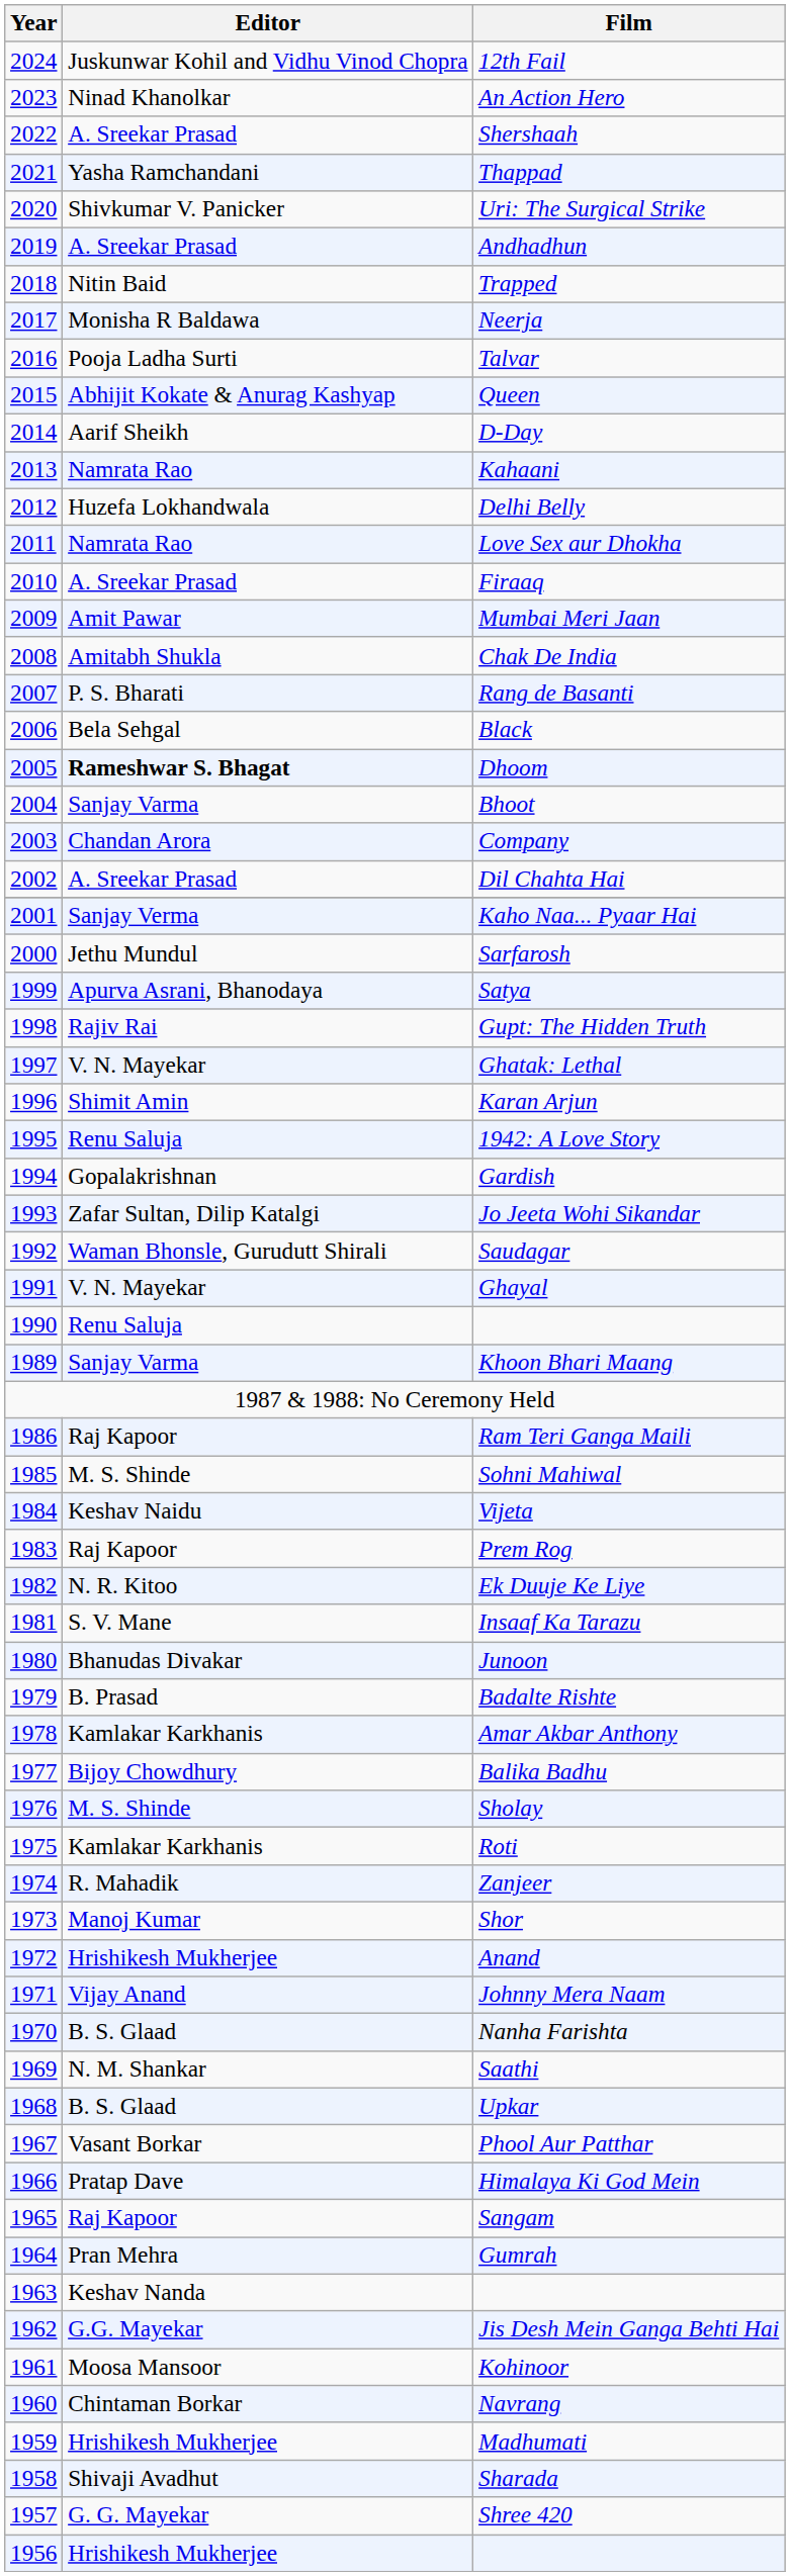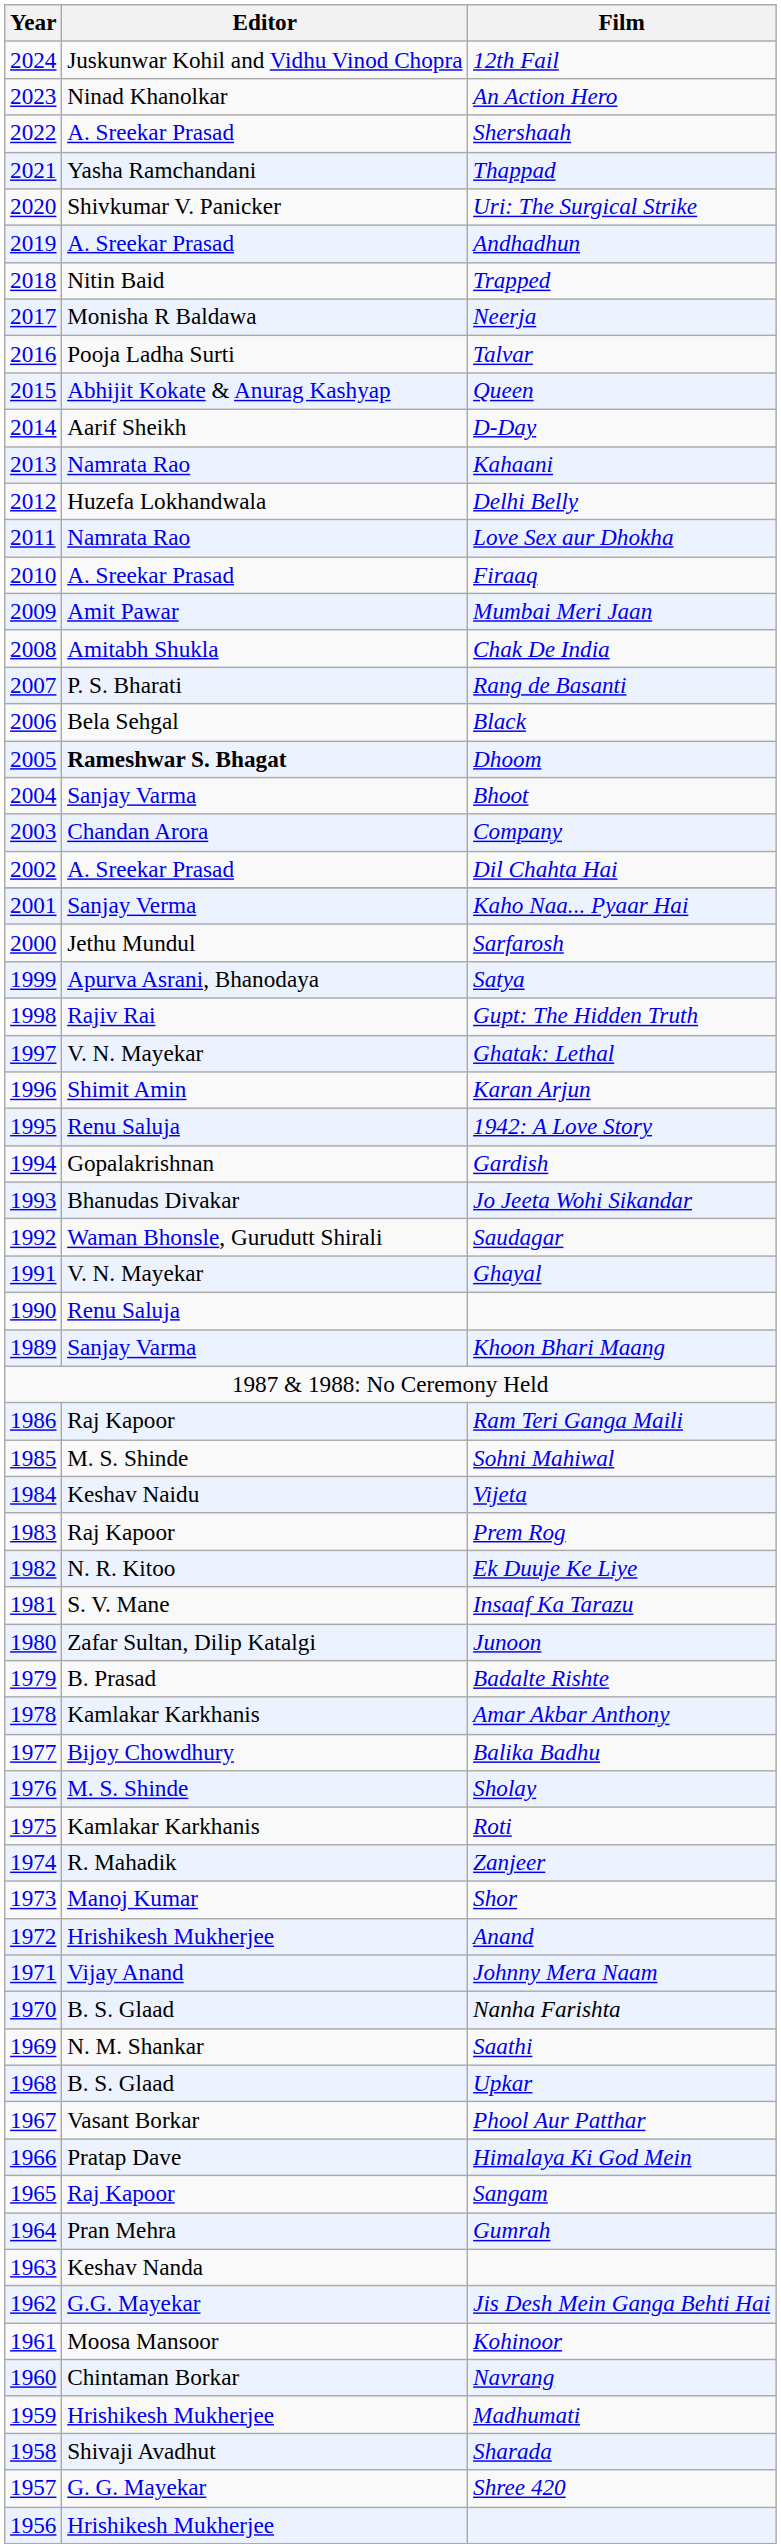 <table class="wikitable">
 <tr>
 <th>Year</th>
 <th>Editor</th>
 <th>Film</th>
 </tr>
 <tr>
 <td><a href='#'>2024</a></td>
 <td>Juskunwar Kohil and <a href='#'>Vidhu Vinod Chopra</a></td>
 <td><em><a href='#'>12th Fail</a></em></td>
 </tr>
 <tr>
 <td><a href='#'>2023</a></td>
 <td>Ninad Khanolkar</td>
 <td><em><a href='#'>An Action Hero</a></em></td>
 </tr>
 <tr>
 <td><a href='#'>2022</a></td>
 <td><a href='#'>A. Sreekar Prasad</a></td>
 <td><em><a href='#'>Shershaah</a></em></td>
 </tr>
 <tr bgcolor=#edf3fe>
 <td><a href='#'>2021</a></td>
 <td>Yasha Ramchandani</td>
 <td><em><a href='#'>Thappad</a></em></td>
 </tr>
 <tr>
 <td><a href='#'>2020</a></td>
 <td>Shivkumar V. Panicker</td>
 <td><em><a href='#'>Uri: The Surgical Strike</a></em></td>
 </tr>
 <tr bgcolor=#edf3fe>
 <td><a href='#'>2019</a></td>
 <td><a href='#'>A. Sreekar Prasad</a></td>
 <td><em><a href='#'>Andhadhun</a></em></td>
 </tr>
 <tr>
 <td><a href='#'>2018</a></td>
 <td>Nitin Baid</td>
 <td><em><a href='#'>Trapped</a></em></td>
 </tr>
 <tr bgcolor=#edf3fe>
 <td><a href='#'>2017</a></td>
 <td>Monisha R Baldawa</td>
 <td><em><a href='#'>Neerja</a></em></td>
 </tr>
 <tr>
 <td><a href='#'>2016</a></td>
 <td>Pooja Ladha Surti</td>
 <td><em><a href='#'>Talvar</a></em></td>
 </tr>
 <tr bgcolor=#edf3fe>
 <td><a href='#'>2015</a></td>
 <td><a href='#'>Abhijit Kokate</a> & <a href='#'>Anurag Kashyap</a></td>
 <td><em><a href='#'>Queen</a></em></td>
 </tr>
 <tr>
 <td><a href='#'>2014</a></td>
 <td>Aarif Sheikh</td>
 <td><em><a href='#'>D-Day</a></em></td>
 </tr>
 <tr bgcolor=#edf3fe>
 <td><a href='#'>2013</a></td>
 <td><a href='#'>Namrata Rao</a></td>
 <td><em><a href='#'>Kahaani</a></em></td>
 </tr>
 <tr>
 <td><a href='#'>2012</a></td>
 <td>Huzefa Lokhandwala</td>
 <td><em><a href='#'>Delhi Belly</a></em></td>
 </tr>
 <tr bgcolor=#edf3fe>
 <td><a href='#'>2011</a></td>
 <td><a href='#'>Namrata Rao</a></td>
 <td><em><a href='#'>Love Sex aur Dhokha</a></em></td>
 </tr>
 <tr>
 <td><a href='#'>2010</a></td>
 <td><a href='#'>A. Sreekar Prasad</a></td>
 <td><em><a href='#'>Firaaq</a></em></td>
 </tr>
 <tr bgcolor=#edf3fe>
 <td><a href='#'>2009</a></td>
 <td><a href='#'>Amit Pawar</a></td>
 <td><em><a href='#'>Mumbai Meri Jaan</a></em></td>
 </tr>
 <tr>
 <td><a href='#'>2008</a></td>
 <td><a href='#'>Amitabh Shukla</a></td>
 <td><em><a href='#'>Chak De India</a></em></td>
 </tr>
 <tr bgcolor=#edf3fe>
 <td><a href='#'>2007</a></td>
 <td>P. S. Bharati</td>
 <td><em><a href='#'>Rang de Basanti</a></em></td>
 </tr>
 <tr>
 <td><a href='#'>2006</a></td>
 <td>Bela Sehgal</td>
 <td><em><a href='#'>Black</a></em></td>
 </tr>
 <tr bgcolor=#edf3fe>
 <td><a href='#'>2005</a></td>
 <td><strong>Rameshwar S. Bhagat</strong></td>
 <td><em><a href='#'>Dhoom</a></em></td>
 </tr>
 <tr>
 <td><a href='#'>2004</a></td>
 <td><a href='#'>Sanjay Varma</a></td>
 <td><em><a href='#'>Bhoot</a></em></td>
 </tr>
 <tr bgcolor=#edf3fe>
 <td><a href='#'>2003</a></td>
 <td><a href='#'>Chandan Arora</a></td>
 <td><em><a href='#'>Company</a></em></td>
 </tr>
 <tr>
 <td><a href='#'>2002</a></td>
 <td><a href='#'>A. Sreekar Prasad</a></td>
 <td><em><a href='#'>Dil Chahta Hai</a></em></td>
 </tr>
 <tr>
 </tr>
 <tr bgcolor=#edf3fe>
 <td><a href='#'>2001</a></td>
 <td><a href='#'>Sanjay Verma</a></td>
 <td><em><a href='#'>Kaho Naa... Pyaar Hai</a></em></td>
 </tr>
 <tr>
 <td><a href='#'>2000</a></td>
 <td>Jethu Mundul</td>
 <td><em><a href='#'>Sarfarosh</a></em></td>
 </tr>
 <tr bgcolor=#edf3fe>
 <td><a href='#'>1999</a></td>
 <td><a href='#'>Apurva Asrani</a>, Bhanodaya</td>
 <td><em><a href='#'>Satya</a></em></td>
 </tr>
 <tr>
 <td><a href='#'>1998</a></td>
 <td><a href='#'>Rajiv Rai</a></td>
 <td><em><a href='#'>Gupt: The Hidden Truth</a></em></td>
 </tr>
 <tr bgcolor=#edf3fe>
 <td><a href='#'>1997</a></td>
 <td>V. N. Mayekar</td>
 <td><em><a href='#'>Ghatak: Lethal</a></em></td>
 </tr>
 <tr>
 <td><a href='#'>1996</a></td>
 <td><a href='#'>Shimit Amin</a></td>
 <td><em><a href='#'>Karan Arjun</a></em></td>
 </tr>
 <tr bgcolor=#edf3fe>
 <td><a href='#'>1995</a></td>
 <td><a href='#'>Renu Saluja</a></td>
 <td><em><a href='#'>1942: A Love Story</a></em></td>
 </tr>
 <tr>
 <td><a href='#'>1994</a></td>
 <td>Gopalakrishnan</td>
 <td><em><a href='#'>Gardish</a></em></td>
 </tr>
 <tr bgcolor=#edf3fe>
 <td><a href='#'>1993</a></td>
-<td>Zafar Sultan, Dilip Katalgi</td>
+<td>Bhanudas Divakar</td>
 <td><em><a href='#'>Jo Jeeta Wohi Sikandar</a></em></td>
 </tr>
 <tr>
 <td><a href='#'>1992</a></td>
 <td><a href='#'>Waman Bhonsle</a>, Gurudutt Shirali</td>
 <td><em><a href='#'>Saudagar</a></em></td>
 </tr>
 <tr bgcolor=#edf3fe>
 <td><a href='#'>1991</a></td>
 <td>V. N. Mayekar</td>
 <td><em><a href='#'>Ghayal</a></em></td>
 </tr>
 <tr>
 <td><a href='#'>1990</a></td>
 <td><a href='#'>Renu Saluja</a></td>
 <td></td>
 </tr>
 <tr bgcolor=#edf3fe>
 <td><a href='#'>1989</a></td>
 <td><a href='#'>Sanjay Varma</a></td>
 <td><em><a href='#'>Khoon Bhari Maang</a></em></td>
 </tr>
 <tr>
 <td colspan=3 style="text-align:center;">1987 & 1988: No Ceremony Held</td>
 </tr>
 <tr bgcolor=#edf3fe>
 <td><a href='#'>1986</a></td>
 <td>Raj Kapoor</td>
 <td><em><a href='#'>Ram Teri Ganga Maili</a></em></td>
 </tr>
 <tr>
 <td><a href='#'>1985</a></td>
 <td>M. S. Shinde</td>
 <td><em><a href='#'>Sohni Mahiwal</a></em></td>
 </tr>
 <tr bgcolor=#edf3fe>
 <td><a href='#'>1984</a></td>
 <td>Keshav Naidu</td>
 <td><em><a href='#'>Vijeta</a></em></td>
 </tr>
 <tr>
 <td><a href='#'>1983</a></td>
 <td>Raj Kapoor</td>
 <td><em><a href='#'>Prem Rog</a></em></td>
 </tr>
 <tr bgcolor=#edf3fe>
 <td><a href='#'>1982</a></td>
 <td>N. R. Kitoo</td>
 <td><em><a href='#'>Ek Duuje Ke Liye</a></em></td>
 </tr>
 <tr>
 <td><a href='#'>1981</a></td>
 <td>S. V. Mane</td>
 <td><em><a href='#'>Insaaf Ka Tarazu</a></em></td>
 </tr>
 <tr bgcolor=#edf3fe>
 <td><a href='#'>1980</a></td>
-<td>Bhanudas Divakar</td>
+<td>Zafar Sultan, Dilip Katalgi</td>
 <td><em><a href='#'>Junoon</a></em></td>
 </tr>
 <tr>
 <td><a href='#'>1979</a></td>
 <td>B. Prasad</td>
 <td><em><a href='#'>Badalte Rishte</a></em></td>
 </tr>
 <tr bgcolor=#edf3fe>
 <td><a href='#'>1978</a></td>
 <td>Kamlakar Karkhanis</td>
 <td><em><a href='#'>Amar Akbar Anthony</a></em></td>
 </tr>
 <tr>
 <td><a href='#'>1977</a></td>
 <td><a href='#'>Bijoy Chowdhury</a></td>
 <td><em><a href='#'>Balika Badhu</a></em></td>
 </tr>
 <tr bgcolor=#edf3fe>
 <td><a href='#'>1976</a></td>
 <td><a href='#'>M. S. Shinde</a></td>
 <td><em><a href='#'>Sholay</a></em></td>
 </tr>
 <tr>
 <td><a href='#'>1975</a></td>
 <td>Kamlakar Karkhanis</td>
 <td><em><a href='#'>Roti</a></em></td>
 </tr>
 <tr bgcolor=#edf3fe>
 <td><a href='#'>1974</a></td>
 <td>R. Mahadik</td>
 <td><em><a href='#'>Zanjeer</a></em></td>
 </tr>
 <tr>
 <td><a href='#'>1973</a></td>
 <td><a href='#'>Manoj Kumar</a></td>
 <td><em><a href='#'>Shor</a></em></td>
 </tr>
 <tr bgcolor=#edf3fe>
 <td><a href='#'>1972</a></td>
 <td><a href='#'>Hrishikesh Mukherjee</a></td>
 <td><em><a href='#'>Anand</a></em></td>
 </tr>
 <tr bgcolor=#edf3fe>
 <td><a href='#'>1971</a></td>
 <td><a href='#'>Vijay Anand</a></td>
 <td><em><a href='#'>Johnny Mera Naam</a></em></td>
 </tr>
 <tr bgcolor=#edf3fe>
 <td><a href='#'>1970</a></td>
 <td>B. S. Glaad</td>
 <td><em>Nanha Farishta</em></td>
 </tr>
 <tr>
 <td><a href='#'>1969</a></td>
 <td>N. M. Shankar</td>
 <td><em><a href='#'>Saathi</a></em></td>
 </tr>
 <tr bgcolor=#edf3fe>
 <td><a href='#'>1968</a></td>
 <td>B. S. Glaad</td>
 <td><em><a href='#'>Upkar</a></em></td>
 </tr>
 <tr>
 <td><a href='#'>1967</a></td>
 <td>Vasant Borkar</td>
 <td><em><a href='#'>Phool Aur Patthar</a></em></td>
 </tr>
 <tr bgcolor=#edf3fe>
 <td><a href='#'>1966</a></td>
 <td>Pratap Dave</td>
 <td><em><a href='#'>Himalaya Ki God Mein</a></em></td>
 </tr>
 <tr>
 <td><a href='#'>1965</a></td>
 <td><a href='#'>Raj Kapoor</a></td>
 <td><em><a href='#'>Sangam</a></em></td>
 </tr>
 <tr bgcolor=#edf3fe>
 <td><a href='#'>1964</a></td>
 <td>Pran Mehra</td>
 <td><em><a href='#'>Gumrah</a></em></td>
 </tr>
 <tr>
 <td><a href='#'>1963</a></td>
 <td>Keshav Nanda</td>
 <td></td>
 </tr>
 <tr bgcolor=#edf3fe>
 <td><a href='#'>1962</a></td>
 <td><a href='#'>G.G. Mayekar</a></td>
 <td><em><a href='#'>Jis Desh Mein Ganga Behti Hai</a></em></td>
 </tr>
 <tr>
 <td><a href='#'>1961</a></td>
 <td>Moosa Mansoor</td>
 <td><em><a href='#'>Kohinoor</a></em></td>
 </tr>
 <tr bgcolor=#edf3fe>
 <td><a href='#'>1960</a></td>
 <td>Chintaman Borkar</td>
 <td><em><a href='#'>Navrang</a></em></td>
 </tr>
 <tr>
 <td><a href='#'>1959</a></td>
 <td><a href='#'>Hrishikesh Mukherjee</a></td>
 <td><em><a href='#'>Madhumati</a></em></td>
 </tr>
 <tr bgcolor=#edf3fe>
 <td><a href='#'>1958</a></td>
 <td>Shivaji Avadhut</td>
 <td><em><a href='#'>Sharada</a></em></td>
 </tr>
 <tr>
 <td><a href='#'>1957</a></td>
 <td><a href='#'>G. G. Mayekar</a></td>
 <td><em><a href='#'>Shree 420</a></em></td>
 </tr>
 <tr bgcolor=#edf3fe>
 <td><a href='#'>1956</a></td>
 <td><a href='#'>Hrishikesh Mukherjee</a></td>
 <td></td>
 </tr>
 </table>
